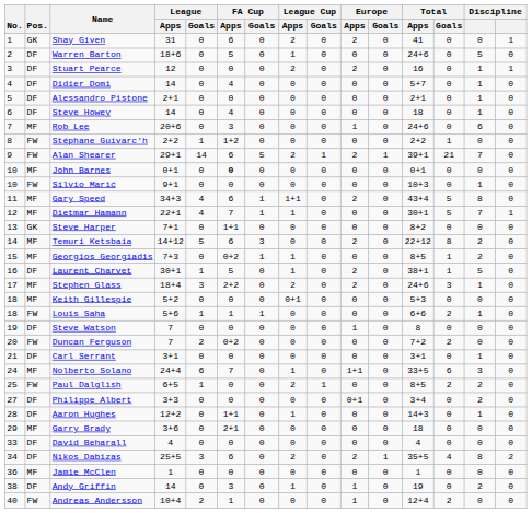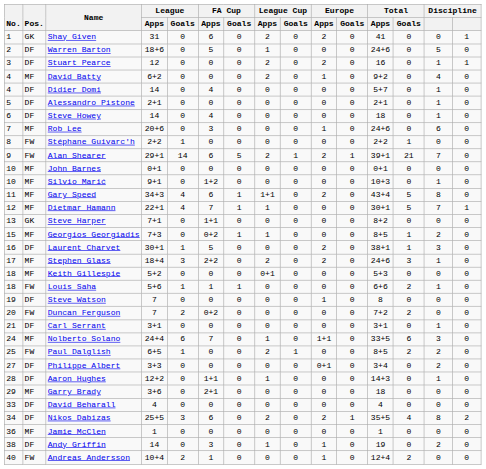 <table class="wikitable" style="text-align:center">
 <tr>
 <th rowspan="2" style="vertical-align:bottom;">No.</th>
 <th rowspan="2" style="vertical-align:bottom;">Pos.</th>
 <th rowspan="2">Name</th>
 <th colspan="2" style="width:85px;">League</th>
 <th colspan="2" style="width:85px;">FA Cup</th>
 <th colspan="2" style="width:85px;">League Cup</th>
 <th colspan="2" style="width:85px;">Europe</th>
 <th colspan="2" style="width:85px;">Total</th>
 <th colspan="2" style="width:85px;">Discipline</th>
 </tr>
 <tr>
 <th>Apps</th>
 <th>Goals</th>
 <th>Apps</th>
 <th>Goals</th>
 <th>Apps</th>
 <th>Goals</th>
 <th>Apps</th>
 <th>Goals</th>
 <th>Apps</th>
 <th>Goals</th>
 <th></th>
 <th></th>
 </tr>
 <tr>
 <td align="left">1</td>
 <td align="left">GK</td>
 <td align="left"> <a href='#'>Shay Given</a></td>
 <td>31</td>
 <td>0</td>
 <td>6</td>
 <td>0</td>
 <td>2</td>
 <td>0</td>
 <td>2</td>
 <td>0</td>
 <td>41</td>
 <td>0</td>
 <td>0</td>
 <td>1</td>
 </tr>
 <tr>
 <td align="left">2</td>
 <td align="left">DF</td>
 <td align="left"> <a href='#'>Warren Barton</a></td>
 <td>18+6</td>
 <td>0</td>
 <td>5</td>
 <td>0</td>
 <td>1</td>
 <td>0</td>
 <td>0</td>
 <td>0</td>
 <td>24+6</td>
 <td>0</td>
 <td>5</td>
 <td>0</td>
 </tr>
 <tr>
 <td align="left">3</td>
 <td align="left">DF</td>
 <td align="left"> <a href='#'>Stuart Pearce</a></td>
 <td>12</td>
 <td>0</td>
 <td>0</td>
 <td>0</td>
 <td>2</td>
 <td>0</td>
 <td>2</td>
 <td>0</td>
 <td>16</td>
 <td>0</td>
 <td>1</td>
 <td>1</td>
 </tr>
 <tr>
 <td align="left">4</td>
+<td align="left">MF</td>
+<td align="left"> <a href='#'>David Batty</a></td>
+<td>6+2</td>
+<td>0</td>
+<td>0</td>
+<td>0</td>
+<td>2</td>
+<td>0</td>
+<td>1</td>
+<td>0</td>
+<td>9+2</td>
+<td>0</td>
+<td>4</td>
+<td>0</td>
+</tr>
+<tr>
+<td align="left">4</td>
 <td align="left">DF</td>
 <td align="left"> <a href='#'>Didier Domi</a></td>
 <td>14</td>
 <td>0</td>
 <td>4</td>
 <td>0</td>
 <td>0</td>
 <td>0</td>
 <td>0</td>
 <td>0</td>
 <td>5+7</td>
 <td>0</td>
 <td>1</td>
 <td>0</td>
 </tr>
 <tr>
 <td align="left">5</td>
 <td align="left">DF</td>
 <td align="left"> <a href='#'>Alessandro Pistone</a></td>
 <td>2+1</td>
 <td>0</td>
 <td>0</td>
 <td>0</td>
 <td>0</td>
 <td>0</td>
 <td>0</td>
 <td>0</td>
 <td>2+1</td>
 <td>0</td>
 <td>1</td>
 <td>0</td>
 </tr>
 <tr>
 <td align="left">6</td>
 <td align="left">DF</td>
 <td align="left"> <a href='#'>Steve Howey</a></td>
 <td>14</td>
 <td>0</td>
 <td>4</td>
 <td>0</td>
 <td>0</td>
 <td>0</td>
 <td>0</td>
 <td>0</td>
 <td>18</td>
 <td>0</td>
 <td>1</td>
 <td>0</td>
 </tr>
 <tr>
 <td align="left">7</td>
 <td align="left">MF</td>
 <td align="left"> <a href='#'>Rob Lee</a></td>
 <td>20+6</td>
 <td>0</td>
 <td>3</td>
 <td>0</td>
 <td>0</td>
 <td>0</td>
 <td>1</td>
 <td>0</td>
 <td>24+6</td>
 <td>0</td>
 <td>6</td>
 <td>0</td>
 </tr>
 <tr>
 <td align="left">8</td>
 <td align="left">FW</td>
 <td align="left"> <a href='#'>Stéphane Guivarc'h</a></td>
 <td>2+2</td>
 <td>1</td>
-<td>1+2</td>
+<td>0</td>
 <td>0</td>
 <td>0</td>
 <td>0</td>
 <td>0</td>
 <td>0</td>
 <td>2+2</td>
 <td>1</td>
 <td>0</td>
 <td>0</td>
 </tr>
 <tr>
 <td align="left">9</td>
 <td align="left">FW</td>
 <td align="left"> <a href='#'>Alan Shearer</a></td>
 <td>29+1</td>
 <td>14</td>
 <td>6</td>
 <td>5</td>
 <td>2</td>
 <td>1</td>
 <td>2</td>
 <td>1</td>
 <td>39+1</td>
 <td>21</td>
 <td>7</td>
 <td>0</td>
 </tr>
 <tr>
 <td align="left">10</td>
 <td align="left">MF</td>
 <td align="left"> <a href='#'>John Barnes</a></td>
 <td>0+1</td>
 <td>0</td>
-<td><strong>0</strong></td>
+<td>0</td>
 <td>0</td>
 <td>0</td>
 <td>0</td>
 <td>0</td>
 <td>0</td>
 <td>0+1</td>
 <td>0</td>
 <td>0</td>
 <td>0</td>
 </tr>
 <tr>
 <td align="left">10</td>
-<td align="left">FW</td>
+<td align="left">MF</td>
 <td align="left"> <a href='#'>Silvio Marić</a></td>
 <td>9+1</td>
 <td>0</td>
-<td>0</td>
+<td>1+2</td>
 <td>0</td>
 <td>0</td>
 <td>0</td>
 <td>0</td>
 <td>0</td>
 <td>10+3</td>
 <td>0</td>
 <td>1</td>
 <td>0</td>
 </tr>
 <tr>
 <td align="left">11</td>
 <td align="left">MF</td>
 <td align="left"> <a href='#'>Gary Speed</a></td>
 <td>34+3</td>
 <td>4</td>
 <td>6</td>
 <td>1</td>
 <td>1+1</td>
 <td>0</td>
 <td>2</td>
 <td>0</td>
 <td>43+4</td>
 <td>5</td>
 <td>8</td>
 <td>0</td>
 </tr>
 <tr>
 <td align="left">12</td>
 <td align="left">MF</td>
 <td align="left"> <a href='#'>Dietmar Hamann</a></td>
 <td>22+1</td>
 <td>4</td>
 <td>7</td>
 <td>1</td>
 <td>1</td>
 <td>0</td>
 <td>0</td>
 <td>0</td>
 <td>30+1</td>
 <td>5</td>
 <td>7</td>
 <td>1</td>
 </tr>
 <tr>
 <td align="left">13</td>
 <td align="left">GK</td>
 <td align="left"> <a href='#'>Steve Harper</a></td>
 <td>7+1</td>
 <td>0</td>
 <td>1+1</td>
 <td>0</td>
 <td>0</td>
 <td>0</td>
 <td>0</td>
 <td>0</td>
 <td>8+2</td>
 <td>0</td>
 <td>0</td>
 <td>0</td>
 </tr>
 <tr>
-<td align="left">14</td>
-<td align="left">MF</td>
-<td align="left"> <a href='#'>Temuri Ketsbaia</a></td>
-<td>14+12</td>
-<td>5</td>
-<td>6</td>
-<td>3</td>
-<td>0</td>
-<td>0</td>
-<td>2</td>
-<td>0</td>
-<td>22+12</td>
-<td>8</td>
-<td>2</td>
-<td>0</td>
-</tr>
-<tr>
 <td align="left">15</td>
 <td align="left">MF</td>
 <td align="left"> <a href='#'>Georgios Georgiadis</a></td>
 <td>7+3</td>
 <td>0</td>
 <td>0+2</td>
 <td>1</td>
 <td>1</td>
 <td>0</td>
 <td>0</td>
 <td>0</td>
 <td>8+5</td>
 <td>1</td>
 <td>2</td>
 <td>0</td>
 </tr>
 <tr>
 <td align="left">16</td>
 <td align="left">DF</td>
 <td align="left"> <a href='#'>Laurent Charvet</a></td>
 <td>30+1</td>
 <td>1</td>
 <td>5</td>
 <td>0</td>
-<td>1</td>
+<td>0</td>
 <td>0</td>
 <td>2</td>
 <td>0</td>
 <td>38+1</td>
 <td>1</td>
-<td>5</td>
+<td>3</td>
 <td>0</td>
 </tr>
 <tr>
 <td align="left">17</td>
 <td align="left">MF</td>
 <td align="left"> <a href='#'>Stephen Glass</a></td>
 <td>18+4</td>
 <td>3</td>
 <td>2+2</td>
 <td>0</td>
 <td>2</td>
 <td>0</td>
 <td>2</td>
 <td>0</td>
 <td>24+6</td>
 <td>3</td>
 <td>1</td>
 <td>0</td>
 </tr>
 <tr>
 <td align="left">18</td>
 <td align="left">MF</td>
 <td align="left"> <a href='#'>Keith Gillespie</a></td>
 <td>5+2</td>
 <td>0</td>
 <td>0</td>
 <td>0</td>
 <td>0+1</td>
 <td>0</td>
 <td>0</td>
 <td>0</td>
 <td>5+3</td>
 <td>0</td>
 <td>0</td>
 <td>0</td>
 </tr>
 <tr>
 <td align="left">18</td>
 <td align="left">FW</td>
 <td align="left"> <a href='#'>Louis Saha</a></td>
 <td>5+6</td>
 <td>1</td>
 <td>1</td>
 <td>1</td>
 <td>0</td>
 <td>0</td>
 <td>0</td>
 <td>0</td>
 <td>6+6</td>
 <td>2</td>
 <td>1</td>
 <td>0</td>
 </tr>
 <tr>
 <td align="left">19</td>
 <td align="left">DF</td>
 <td align="left"> <a href='#'>Steve Watson</a></td>
 <td>7</td>
 <td>0</td>
 <td>0</td>
 <td>0</td>
 <td>0</td>
 <td>0</td>
 <td>1</td>
 <td>0</td>
 <td>8</td>
 <td>0</td>
 <td>0</td>
 <td>0</td>
 </tr>
 <tr>
 <td align="left">20</td>
 <td align="left">FW</td>
 <td align="left"> <a href='#'>Duncan Ferguson</a></td>
 <td>7</td>
 <td>2</td>
 <td>0+2</td>
 <td>0</td>
 <td>0</td>
 <td>0</td>
 <td>0</td>
 <td>0</td>
 <td>7+2</td>
 <td>2</td>
 <td>0</td>
 <td>0</td>
 </tr>
 <tr>
 <td align="left">21</td>
 <td align="left">DF</td>
 <td align="left"> <a href='#'>Carl Serrant</a></td>
 <td>3+1</td>
 <td>0</td>
 <td>0</td>
 <td>0</td>
 <td>0</td>
 <td>0</td>
 <td>0</td>
 <td>0</td>
 <td>3+1</td>
 <td>0</td>
 <td>1</td>
 <td>0</td>
 </tr>
 <tr>
 <td align="left">24</td>
 <td align="left">MF</td>
 <td align="left"> <a href='#'>Nolberto Solano</a></td>
 <td>24+4</td>
 <td>6</td>
 <td>7</td>
 <td>0</td>
 <td>1</td>
 <td>0</td>
 <td>1+1</td>
 <td>0</td>
 <td>33+5</td>
 <td>6</td>
 <td>3</td>
 <td>0</td>
 </tr>
 <tr>
 <td align="left">25</td>
 <td align="left">FW</td>
 <td align="left"> <a href='#'>Paul Dalglish</a></td>
 <td>6+5</td>
 <td>1</td>
 <td>0</td>
 <td>0</td>
 <td>2</td>
 <td>1</td>
 <td>0</td>
 <td>0</td>
 <td>8+5</td>
 <td>2</td>
 <td>2</td>
 <td>0</td>
 </tr>
 <tr>
 <td align="left">27</td>
 <td align="left">DF</td>
 <td align="left"> <a href='#'>Philippe Albert</a></td>
 <td>3+3</td>
 <td>0</td>
 <td>0</td>
 <td>0</td>
 <td>0</td>
 <td>0</td>
 <td>0+1</td>
 <td>0</td>
 <td>3+4</td>
 <td>0</td>
 <td>2</td>
 <td>0</td>
 </tr>
 <tr>
 <td align="left">28</td>
 <td align="left">DF</td>
 <td align="left"> <a href='#'>Aaron Hughes</a></td>
 <td>12+2</td>
 <td>0</td>
 <td>1+1</td>
 <td>0</td>
 <td>1</td>
 <td>0</td>
 <td>0</td>
 <td>0</td>
 <td>14+3</td>
 <td>0</td>
 <td>1</td>
 <td>0</td>
 </tr>
 <tr>
 <td align="left">29</td>
 <td align="left">MF</td>
 <td align="left"> <a href='#'>Garry Brady</a></td>
 <td>3+6</td>
 <td>0</td>
 <td>2+1</td>
 <td>0</td>
 <td>0</td>
 <td>0</td>
 <td>0</td>
 <td>0</td>
 <td>18</td>
 <td>0</td>
 <td>0</td>
 <td>0</td>
 </tr>
 <tr>
 <td align="left">33</td>
 <td align="left">DF</td>
 <td align="left"> <a href='#'>David Beharall</a></td>
 <td>4</td>
 <td>0</td>
 <td>0</td>
 <td>0</td>
 <td>0</td>
 <td>0</td>
 <td>0</td>
 <td>0</td>
 <td>4</td>
 <td>0</td>
 <td>0</td>
 <td>0</td>
 </tr>
 <tr>
 <td align="left">34</td>
 <td align="left">DF</td>
 <td align="left"> <a href='#'>Nikos Dabizas</a></td>
 <td>25+5</td>
 <td>3</td>
 <td>6</td>
 <td>0</td>
 <td>2</td>
 <td>0</td>
 <td>2</td>
 <td>1</td>
 <td>35+5</td>
 <td>4</td>
 <td>8</td>
 <td>2</td>
 </tr>
 <tr>
 <td align="left">36</td>
 <td align="left">MF</td>
 <td align="left"> <a href='#'>Jamie McClen</a></td>
 <td>1</td>
 <td>0</td>
 <td>0</td>
 <td>0</td>
 <td>0</td>
 <td>0</td>
 <td>0</td>
 <td>0</td>
 <td>1</td>
 <td>0</td>
 <td>0</td>
 <td>0</td>
 </tr>
 <tr>
 <td align="left">38</td>
 <td align="left">DF</td>
 <td align="left"> <a href='#'>Andy Griffin</a></td>
 <td>14</td>
 <td>0</td>
 <td>3</td>
 <td>0</td>
 <td>1</td>
 <td>0</td>
 <td>1</td>
 <td>0</td>
 <td>19</td>
 <td>0</td>
 <td>2</td>
 <td>0</td>
 </tr>
 <tr>
 <td align="left">40</td>
 <td align="left">FW</td>
 <td align="left"> <a href='#'>Andreas Andersson</a></td>
 <td>10+4</td>
 <td>2</td>
 <td>1</td>
 <td>0</td>
 <td>0</td>
 <td>0</td>
 <td>1</td>
 <td>0</td>
 <td>12+4</td>
 <td>2</td>
 <td>0</td>
 <td>0</td>
 </tr>
 </table>
